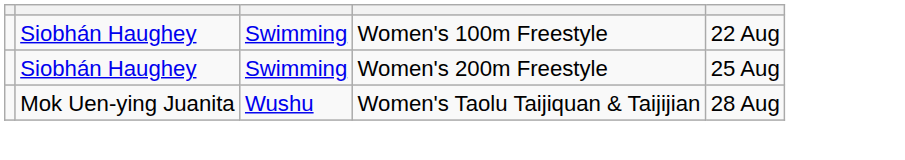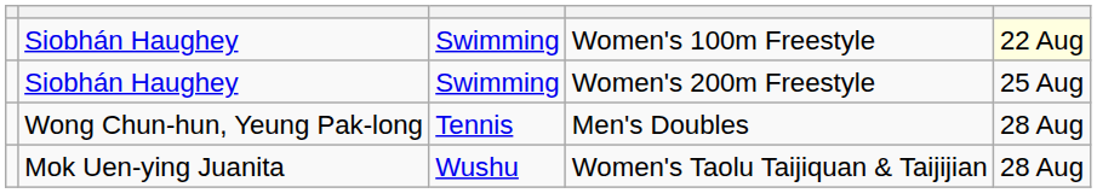 <table class="wikitable sortable " style="font-size: 95%;">
 <tr>
 <th></th>
 <th></th>
 <th></th>
 <th></th>
 <th></th>
 </tr>
 <tr>
 <td></td>
 <td><a href='#'>Siobhán Haughey</a></td>
 <td><a href='#'>Swimming</a></td>
 <td>Women's 100m Freestyle</td>
-<td>22 Aug</td>
+<td style="background: lightyellow;">22 Aug</td>
 </tr>
 <tr>
 <td></td>
 <td><a href='#'>Siobhán Haughey</a></td>
 <td><a href='#'>Swimming</a></td>
 <td>Women's 200m Freestyle</td>
 <td>25 Aug</td>
 </tr>
 <tr>
 <td></td>
+<td>Wong Chun-hun, Yeung Pak-long</td>
+<td><a href='#'>Tennis</a></td>
+<td>Men's Doubles</td>
+<td>28 Aug</td>
+</tr>
+<tr>
+<td></td>
 <td>Mok Uen-ying Juanita</td>
 <td><a href='#'>Wushu</a></td>
 <td>Women's Taolu Taijiquan & Taijijian</td>
 <td>28 Aug</td>
 </tr>
 </table>
